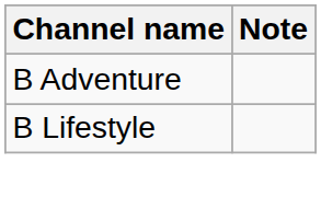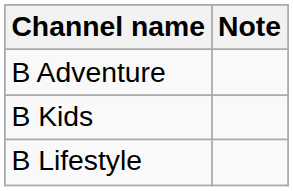 <table class="wikitable sortable">
 <tr>
 <th>Channel name</th>
 <th>Note</th>
 </tr>
 <tr>
 <td>B Adventure</td>
 <td></td>
 </tr>
 <tr>
+<td>B Kids</td>
+<td></td>
+</tr>
+<tr>
 <td>B Lifestyle</td>
 <td></td>
 </tr>
 </table>
